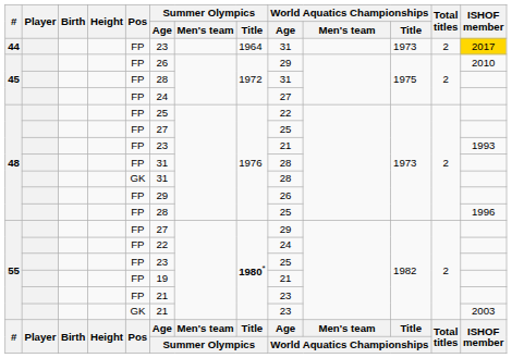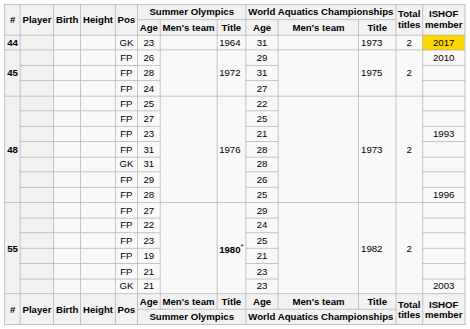 <table class="wikitable sortable plainrowheaders sticky-header-multi" style="text-align: center; font-size: 90%; margin-left: 1em;">
 <tr>
 <th scope="col" rowspan="2">#</th>
 <th scope="col" rowspan="2">Player</th>
 <th scope="col" rowspan="2">Birth</th>
 <th scope="col" rowspan="2">Height</th>
 <th scope="col" rowspan="2">Pos</th>
 <th scope="colgroup" colspan="3">Summer Olympics</th>
 <th scope="colgroup" colspan="3">World Aquatics Championships</th>
 <th scope="col" rowspan="2">Total<br>titles</th>
 <th scope="col" rowspan="2">ISHOF<br>member</th>
 </tr>
 <tr>
 <th scope="col">Age</th>
 <th scope="col">Men's team</th>
 <th scope="col">Title</th>
 <th scope="col">Age</th>
 <th scope="col">Men's team</th>
 <th scope="col">Title</th>
 </tr>
 <tr>
 <th scope="row" style="text-align: center;"><strong>44</strong></th>
 <th scope="row"></th>
 <td></td>
 <td style="text-align: left;"></td>
-<td>FP</td>
+<td>GK</td>
 <td>23</td>
 <td style="text-align: left;"></td>
 <td style="text-align: left;">1964</td>
 <td>31</td>
 <td style="text-align: left;"></td>
 <td style="text-align: left;">1973</td>
 <td>2</td>
 <td style="background: gold;">2017</td>
 </tr>
 <tr>
 <th scope="rowgroup" rowspan="3" style="text-align: center;"><strong>45</strong></th>
 <th scope="row"></th>
 <td></td>
 <td style="text-align: left;"></td>
 <td>FP</td>
 <td>26</td>
 <td rowspan="3" style="text-align: left;"></td>
 <td rowspan="3" style="text-align: left;">1972</td>
 <td>29</td>
 <td rowspan="3" style="text-align: left;"></td>
 <td rowspan="3" style="text-align: left;">1975</td>
 <td rowspan="3">2</td>
 <td>2010</td>
 </tr>
 <tr>
 <th scope="row"></th>
 <td></td>
 <td style="text-align: left;"></td>
 <td>FP</td>
 <td>28</td>
 <td>31</td>
 <td></td>
 </tr>
 <tr>
 <th scope="row"></th>
 <td></td>
 <td style="text-align: left;"></td>
 <td>FP</td>
 <td>24</td>
 <td>27</td>
 <td></td>
 </tr>
 <tr>
 <th scope="rowgroup" rowspan="7" style="text-align: center;"><strong>48</strong></th>
 <th scope="row"></th>
 <td></td>
 <td style="text-align: left;"></td>
 <td>FP</td>
 <td>25</td>
 <td rowspan="7" style="text-align: left;"></td>
 <td rowspan="7" style="text-align: left;">1976</td>
 <td>22</td>
 <td rowspan="7" style="text-align: left;"></td>
 <td rowspan="7" style="text-align: left;">1973</td>
 <td rowspan="7">2</td>
 <td></td>
 </tr>
 <tr>
 <th scope="row"></th>
 <td></td>
 <td style="text-align: left;"></td>
 <td>FP</td>
 <td>27</td>
 <td>25</td>
 <td></td>
 </tr>
 <tr>
 <th scope="row"></th>
 <td></td>
 <td style="text-align: left;"></td>
 <td>FP</td>
 <td>23</td>
 <td>21</td>
 <td>1993</td>
 </tr>
 <tr>
 <th scope="row"></th>
 <td></td>
 <td style="text-align: left;"></td>
 <td>FP</td>
 <td>31</td>
 <td>28</td>
 <td></td>
 </tr>
 <tr>
 <th scope="row"></th>
 <td></td>
 <td style="text-align: left;"></td>
 <td>GK</td>
 <td>31</td>
 <td>28</td>
 <td></td>
 </tr>
 <tr>
 <th scope="row"></th>
 <td></td>
 <td style="text-align: left;"></td>
 <td>FP</td>
 <td>29</td>
 <td>26</td>
 <td></td>
 </tr>
 <tr>
 <th scope="row"></th>
 <td></td>
 <td style="text-align: left;"></td>
 <td>FP</td>
 <td>28</td>
 <td>25</td>
 <td>1996</td>
 </tr>
 <tr>
 <th scope="rowgroup" rowspan="6" style="text-align: center;"><strong>55</strong></th>
 <th scope="row"></th>
 <td></td>
 <td style="text-align: left;"></td>
 <td>FP</td>
 <td>27</td>
 <td rowspan="6" style="text-align: left;"></td>
 <td rowspan="6" style="text-align: left;"><strong>1980</strong><sup>*</sup></td>
 <td>29</td>
 <td rowspan="6" style="text-align: left;"></td>
 <td rowspan="6" style="text-align: left;">1982</td>
 <td rowspan="6">2</td>
 <td></td>
 </tr>
 <tr>
 <th scope="row"></th>
 <td></td>
 <td style="text-align: left;"></td>
 <td>FP</td>
 <td>22</td>
 <td>24</td>
 <td></td>
 </tr>
 <tr>
 <th scope="row"></th>
 <td></td>
 <td style="text-align: left;"></td>
 <td>FP</td>
 <td>23</td>
 <td>25</td>
 <td></td>
 </tr>
 <tr>
 <th scope="row"></th>
 <td></td>
 <td style="text-align: left;"></td>
 <td>FP</td>
 <td>19</td>
 <td>21</td>
 <td></td>
 </tr>
 <tr>
 <th scope="row"></th>
 <td></td>
 <td style="text-align: left;"></td>
 <td>FP</td>
 <td>21</td>
 <td>23</td>
 <td></td>
 </tr>
 <tr>
 <th scope="row"></th>
 <td></td>
 <td style="text-align: left;"></td>
 <td>GK</td>
 <td>21</td>
 <td>23</td>
 <td>2003</td>
 </tr>
 <tr class="sortbottom">
 <th rowspan="2">#</th>
 <th rowspan="2">Player</th>
 <th rowspan="2">Birth</th>
 <th rowspan="2">Height</th>
 <th rowspan="2">Pos</th>
 <th>Age</th>
 <th>Men's team</th>
 <th>Title</th>
 <th>Age</th>
 <th>Men's team</th>
 <th>Title</th>
 <th rowspan="2">Total<br>titles</th>
 <th rowspan="2">ISHOF<br>member</th>
 </tr>
 <tr class="sortbottom">
 <th colspan="3">Summer Olympics</th>
 <th colspan="3">World Aquatics Championships</th>
 </tr>
 </table>
